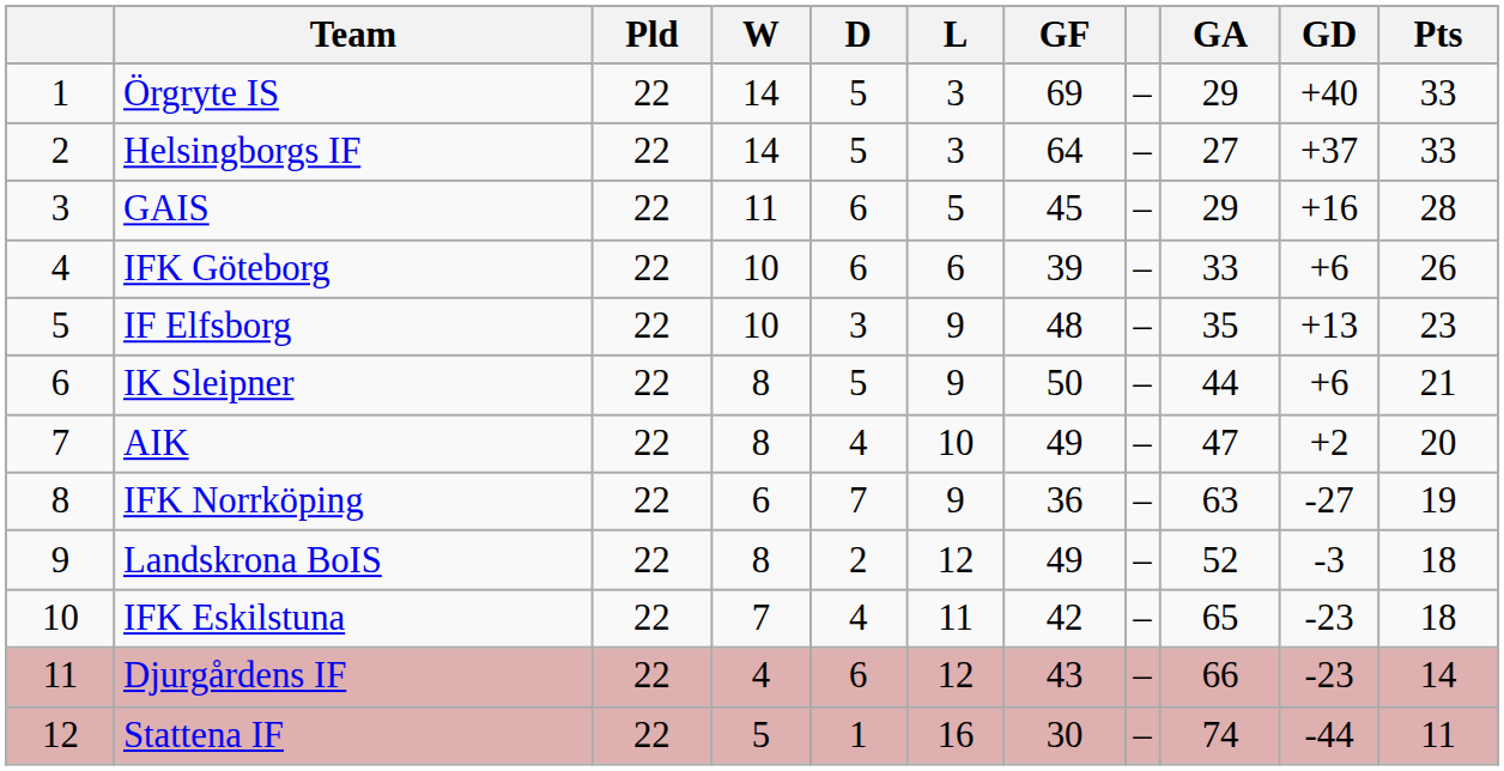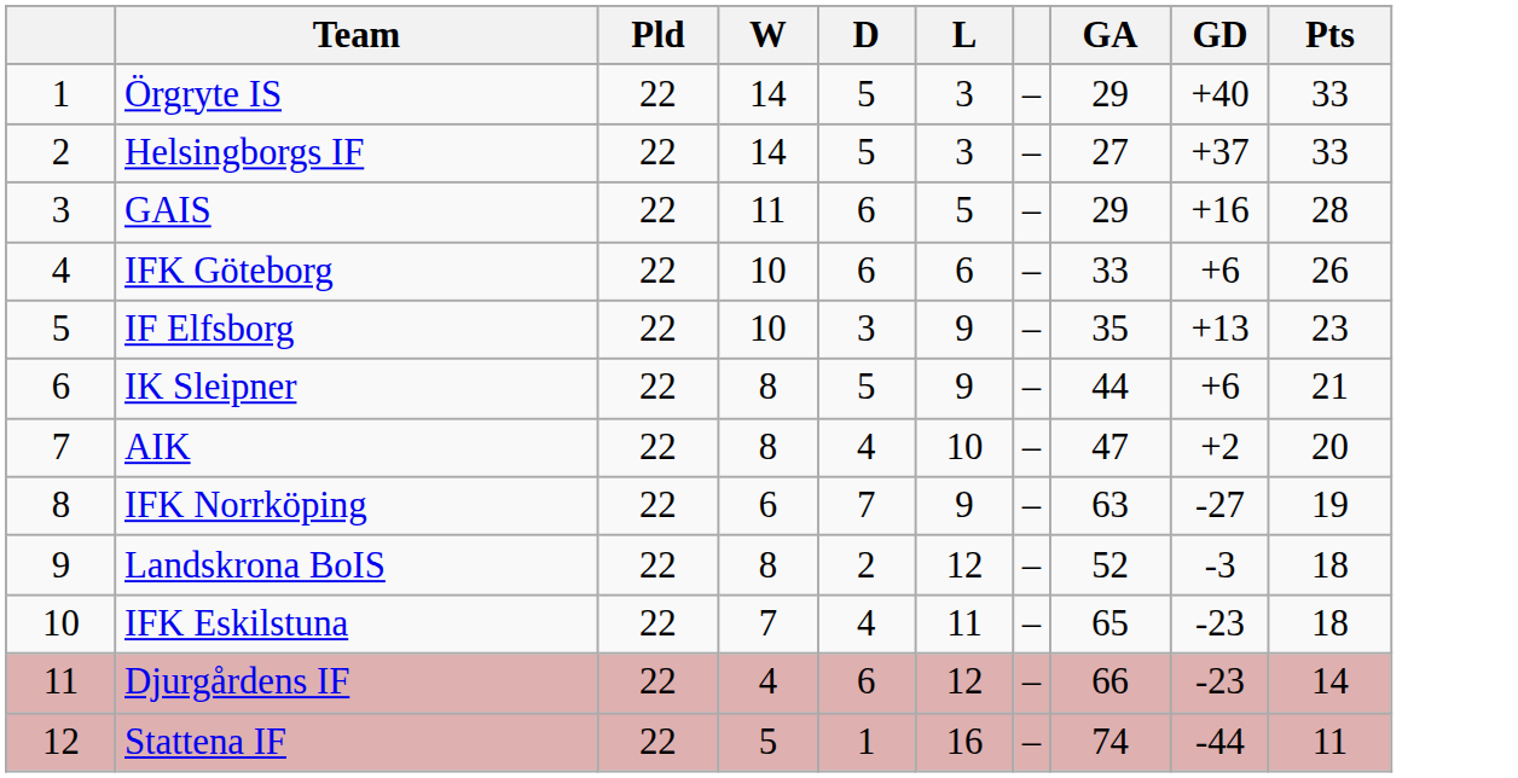 <table class="wikitable" style="text-align: center;">
 <tr>
 <th style="width: 40px;"></th>
 <th style="width: 200px;">Team</th>
 <th style="width: 45px;">Pld</th>
 <th style="width: 35px;">W</th>
 <th style="width: 35px;">D</th>
 <th style="width: 35px;">L</th>
-<th style="width: 45px;">GF</th>
 <th></th>
 <th style="width: 45px;">GA</th>
 <th style="width: 35px;">GD</th>
 <th style="width: 45px;">Pts</th>
 </tr>
 <tr>
 <td>1</td>
 <td style="text-align: left;"><a href='#'>Örgryte IS</a></td>
 <td>22</td>
 <td>14</td>
 <td>5</td>
 <td>3</td>
-<td>69</td>
 <td>–</td>
 <td>29</td>
 <td>+40</td>
 <td>33</td>
 </tr>
 <tr>
 <td>2</td>
 <td style="text-align: left;"><a href='#'>Helsingborgs IF</a></td>
 <td>22</td>
 <td>14</td>
 <td>5</td>
 <td>3</td>
-<td>64</td>
 <td>–</td>
 <td>27</td>
 <td>+37</td>
 <td>33</td>
 </tr>
 <tr>
 <td>3</td>
 <td style="text-align: left;"><a href='#'>GAIS</a></td>
 <td>22</td>
 <td>11</td>
 <td>6</td>
 <td>5</td>
-<td>45</td>
 <td>–</td>
 <td>29</td>
 <td>+16</td>
 <td>28</td>
 </tr>
 <tr>
 <td>4</td>
 <td style="text-align: left;"><a href='#'>IFK Göteborg</a></td>
 <td>22</td>
 <td>10</td>
 <td>6</td>
 <td>6</td>
-<td>39</td>
 <td>–</td>
 <td>33</td>
 <td>+6</td>
 <td>26</td>
 </tr>
 <tr>
 <td>5</td>
 <td style="text-align: left;"><a href='#'>IF Elfsborg</a></td>
 <td>22</td>
 <td>10</td>
 <td>3</td>
 <td>9</td>
-<td>48</td>
 <td>–</td>
 <td>35</td>
 <td>+13</td>
 <td>23</td>
 </tr>
 <tr>
 <td>6</td>
 <td style="text-align: left;"><a href='#'>IK Sleipner</a></td>
 <td>22</td>
 <td>8</td>
 <td>5</td>
 <td>9</td>
-<td>50</td>
 <td>–</td>
 <td>44</td>
 <td>+6</td>
 <td>21</td>
 </tr>
 <tr>
 <td>7</td>
 <td style="text-align: left;"><a href='#'>AIK</a></td>
 <td>22</td>
 <td>8</td>
 <td>4</td>
 <td>10</td>
-<td>49</td>
 <td>–</td>
 <td>47</td>
 <td>+2</td>
 <td>20</td>
 </tr>
 <tr>
 <td>8</td>
 <td style="text-align: left;"><a href='#'>IFK Norrköping</a></td>
 <td>22</td>
 <td>6</td>
 <td>7</td>
 <td>9</td>
-<td>36</td>
 <td>–</td>
 <td>63</td>
 <td>-27</td>
 <td>19</td>
 </tr>
 <tr>
 <td>9</td>
 <td style="text-align: left;"><a href='#'>Landskrona BoIS</a></td>
 <td>22</td>
 <td>8</td>
 <td>2</td>
 <td>12</td>
-<td>49</td>
 <td>–</td>
 <td>52</td>
 <td>-3</td>
 <td>18</td>
 </tr>
 <tr>
 <td>10</td>
 <td style="text-align: left;"><a href='#'>IFK Eskilstuna</a></td>
 <td>22</td>
 <td>7</td>
 <td>4</td>
 <td>11</td>
-<td>42</td>
 <td>–</td>
 <td>65</td>
 <td>-23</td>
 <td>18</td>
 </tr>
 <tr style="background: #deb0b0">
 <td>11</td>
 <td style="text-align: left;"><a href='#'>Djurgårdens IF</a></td>
 <td>22</td>
 <td>4</td>
 <td>6</td>
 <td>12</td>
-<td>43</td>
 <td>–</td>
 <td>66</td>
 <td>-23</td>
 <td>14</td>
 </tr>
 <tr style="background: #deb0b0">
 <td>12</td>
 <td style="text-align: left;"><a href='#'>Stattena IF</a></td>
 <td>22</td>
 <td>5</td>
 <td>1</td>
 <td>16</td>
-<td>30</td>
 <td>–</td>
 <td>74</td>
 <td>-44</td>
 <td>11</td>
 </tr>
 </table>
